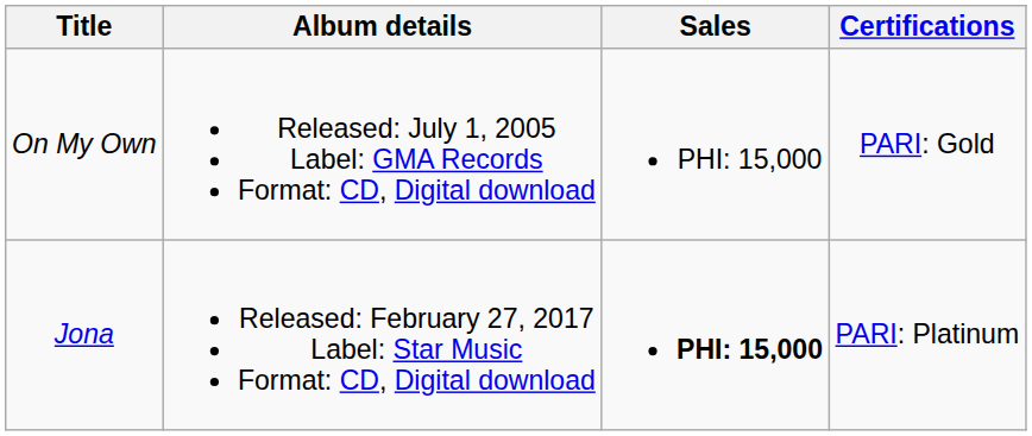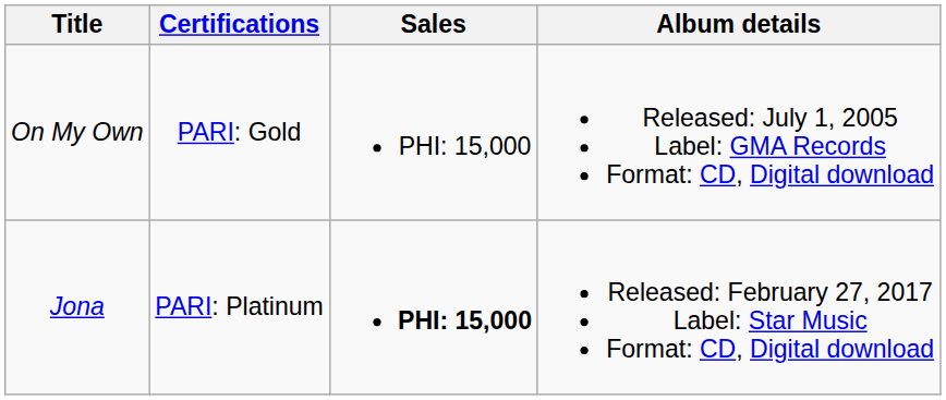 <table class="wikitable plainrowheaders" style="text-align:center;">
 <tr>
 <th scope="col">Title</th>
+<th scope="col"><a href='#'>Certifications</a></th>
+<th scope="col">Sales</th>
 <th scope="col">Album details</th>
-<th scope="col">Sales</th>
-<th scope="col"><a href='#'>Certifications</a></th>
 </tr>
 <tr>
 <td><em>On My Own</em></td>
+<td><a href='#'>PARI</a>: Gold</td>
+<td><br><ul><li>PHI: 15,000</li></ul></td>
 <td><br><ul><li>Released: July 1, 2005</li><li>Label: <a href='#'>GMA Records</a></li><li>Format: <a href='#'>CD</a>, <a href='#'>Digital download</a></li></ul></td>
-<td><br><ul><li>PHI: 15,000</li></ul></td>
-<td><a href='#'>PARI</a>: Gold</td>
 </tr>
 <tr>
 <td><em><a href='#'>Jona</a></em></td>
+<td><a href='#'>PARI</a>: Platinum</td>
+<td><strong><br><ul><li>PHI: 15,000</li></ul></strong></td>
 <td><br><ul><li>Released: February 27, 2017</li><li>Label: <a href='#'>Star Music</a></li><li>Format: <a href='#'>CD</a>, <a href='#'>Digital download</a></li></ul></td>
-<td><strong><br><ul><li>PHI: 15,000</li></ul></strong></td>
-<td><a href='#'>PARI</a>: Platinum</td>
 </tr>
 </table>
